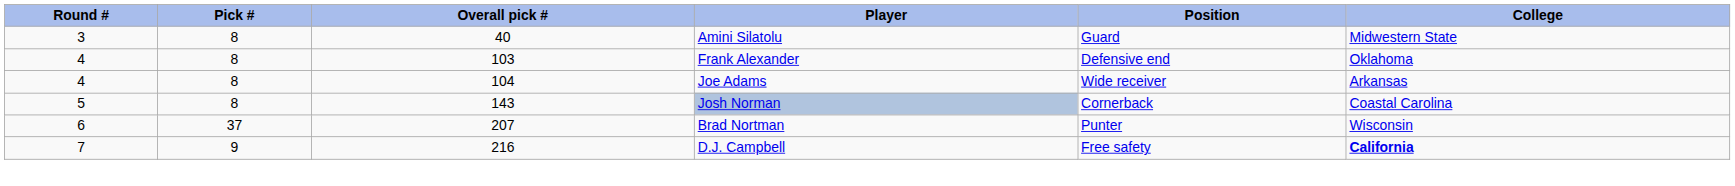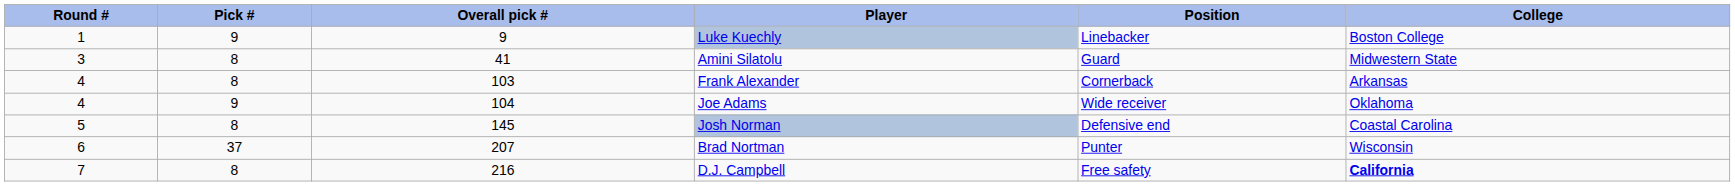 <table class="wikitable" style="width: 100%">
 <tr>
 <th style="background:#A8BDEC;" width=8%>Round #</th>
 <th width=8% style="background:#A8BDEC;">Pick #</th>
 <th width=20% style="background:#A8BDEC;">Overall pick #</th>
 <th width=20% style="background:#A8BDEC;">Player</th>
 <th width=14% style="background:#A8BDEC;">Position</th>
 <th width=20% style="background:#A8BDEC;">College</th>
 </tr>
 <tr>
+<td align=center>1</td>
+<td align=center>9</td>
+<td align=center>9</td>
+<td bgcolor=lightsteelblue><a href='#'>Luke Kuechly</a></td>
+<td><a href='#'>Linebacker</a></td>
+<td><a href='#'>Boston College</a></td>
+</tr>
+<tr>
 <td align=center>3</td>
 <td align=center>8</td>
-<td align=center>40</td>
+<td align=center>41</td>
 <td><a href='#'>Amini Silatolu</a></td>
 <td><a href='#'>Guard</a></td>
 <td><a href='#'>Midwestern State</a></td>
 </tr>
 <tr>
 <td align=center>4</td>
 <td align=center>8</td>
 <td align=center>103</td>
 <td><a href='#'>Frank Alexander</a></td>
-<td><a href='#'>Defensive end</a></td>
-<td><a href='#'>Oklahoma</a></td>
+<td><a href='#'>Cornerback</a></td>
+<td><a href='#'>Arkansas</a></td>
 </tr>
 <tr>
 <td align=center>4</td>
-<td align=center>8</td>
+<td align=center>9</td>
 <td align=center>104</td>
 <td><a href='#'>Joe Adams</a></td>
 <td><a href='#'>Wide receiver</a></td>
-<td><a href='#'>Arkansas</a></td>
+<td><a href='#'>Oklahoma</a></td>
 </tr>
 <tr>
 <td align=center>5</td>
 <td align=center>8</td>
-<td align=center>143</td>
+<td align=center>145</td>
 <td bgcolor=lightsteelblue><a href='#'>Josh Norman</a></td>
-<td><a href='#'>Cornerback</a></td>
+<td><a href='#'>Defensive end</a></td>
 <td><a href='#'>Coastal Carolina</a></td>
 </tr>
 <tr>
 <td align=center>6</td>
 <td align=center>37</td>
 <td align=center>207</td>
 <td><a href='#'>Brad Nortman</a></td>
 <td><a href='#'>Punter</a></td>
 <td><a href='#'>Wisconsin</a></td>
 </tr>
 <tr>
 <td align=center>7</td>
-<td align=center>9</td>
+<td align=center>8</td>
 <td align=center>216</td>
 <td><a href='#'>D.J. Campbell</a></td>
 <td><a href='#'>Free safety</a></td>
 <td><strong><a href='#'>California</a></strong></td>
 </tr>
 </table>
